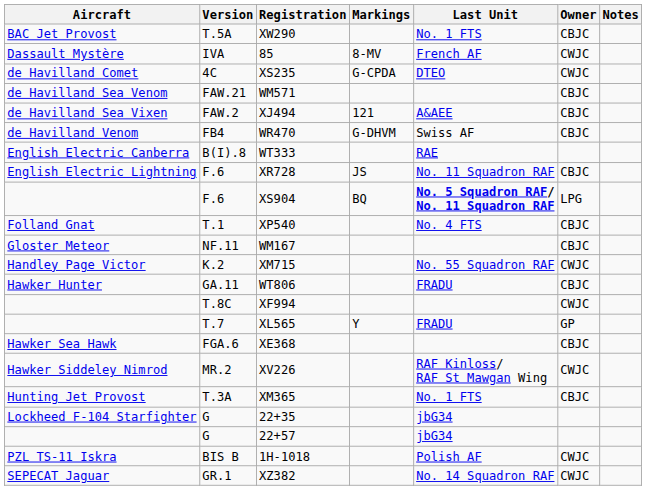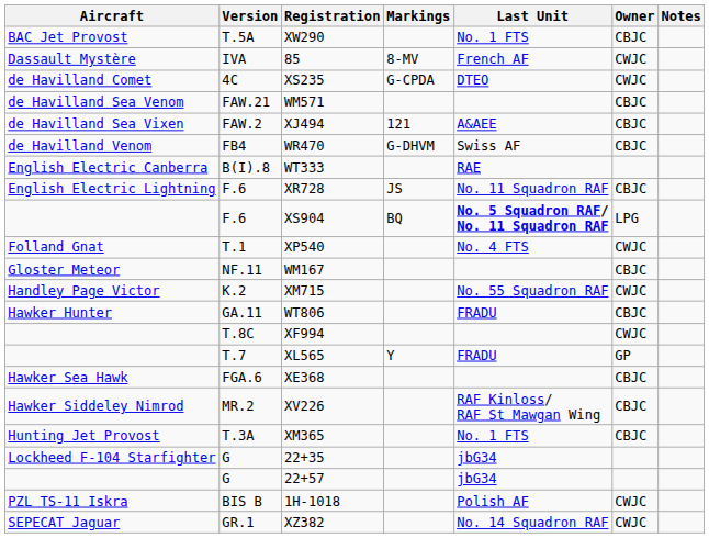 <table class="wikitable">
 <tr>
 <th>Aircraft</th>
 <th>Version</th>
 <th>Registration</th>
 <th>Markings</th>
 <th>Last Unit</th>
 <th>Owner</th>
 <th>Notes</th>
 </tr>
 <tr>
 <td><a href='#'>BAC Jet Provost</a></td>
 <td>T.5A</td>
 <td>XW290</td>
 <td></td>
 <td><a href='#'>No. 1 FTS</a></td>
 <td>CBJC</td>
 <td></td>
 </tr>
 <tr>
 <td><a href='#'>Dassault Mystère</a></td>
 <td>IVA</td>
 <td>85</td>
 <td>8-MV</td>
 <td><a href='#'>French AF</a></td>
 <td>CWJC</td>
 <td></td>
 </tr>
 <tr>
 <td><a href='#'>de Havilland Comet</a></td>
 <td>4C</td>
 <td>XS235</td>
 <td>G-CPDA</td>
 <td><a href='#'>DTEO</a></td>
 <td>CWJC</td>
 <td></td>
 </tr>
 <tr>
 <td><a href='#'>de Havilland Sea Venom</a></td>
 <td>FAW.21</td>
 <td>WM571</td>
 <td></td>
 <td></td>
 <td>CBJC</td>
 <td></td>
 </tr>
 <tr>
 <td><a href='#'>de Havilland Sea Vixen</a></td>
 <td>FAW.2</td>
 <td>XJ494</td>
 <td>121</td>
 <td><a href='#'>A&AEE</a></td>
 <td>CBJC</td>
 <td></td>
 </tr>
 <tr>
 <td><a href='#'>de Havilland Venom</a></td>
 <td>FB4</td>
 <td>WR470</td>
 <td>G-DHVM</td>
 <td>Swiss AF</td>
 <td>CBJC</td>
 <td></td>
 </tr>
 <tr>
 <td><a href='#'>English Electric Canberra</a></td>
 <td>B(I).8</td>
 <td>WT333</td>
 <td></td>
 <td><a href='#'>RAE</a></td>
 <td></td>
 <td></td>
 </tr>
 <tr>
 <td><a href='#'>English Electric Lightning</a></td>
 <td>F.6</td>
 <td>XR728</td>
 <td>JS</td>
 <td><a href='#'>No. 11 Squadron RAF</a></td>
 <td>CBJC</td>
 <td></td>
 </tr>
 <tr>
 <td></td>
 <td>F.6</td>
 <td>XS904</td>
 <td>BQ</td>
 <td><strong><a href='#'>No. 5 Squadron RAF</a>/<br><a href='#'>No. 11 Squadron RAF</a></strong></td>
 <td>LPG</td>
 <td></td>
 </tr>
 <tr>
 <td><a href='#'>Folland Gnat</a></td>
 <td>T.1</td>
 <td>XP540</td>
 <td></td>
 <td><a href='#'>No. 4 FTS</a></td>
-<td>CBJC</td>
+<td>CWJC</td>
 <td></td>
 </tr>
 <tr>
 <td><a href='#'>Gloster Meteor</a></td>
 <td>NF.11</td>
 <td>WM167</td>
 <td></td>
 <td></td>
 <td>CBJC</td>
 <td></td>
 </tr>
 <tr>
 <td><a href='#'>Handley Page Victor</a></td>
 <td>K.2</td>
 <td>XM715</td>
 <td></td>
 <td><a href='#'>No. 55 Squadron RAF</a></td>
 <td>CWJC</td>
 <td></td>
 </tr>
 <tr>
 <td><a href='#'>Hawker Hunter</a></td>
 <td>GA.11</td>
 <td>WT806</td>
 <td></td>
 <td><a href='#'>FRADU</a></td>
 <td>CBJC</td>
 <td></td>
 </tr>
 <tr>
 <td></td>
 <td>T.8C</td>
 <td>XF994</td>
 <td></td>
 <td></td>
 <td>CWJC</td>
 <td></td>
 </tr>
 <tr>
 <td></td>
 <td>T.7</td>
 <td>XL565</td>
 <td>Y</td>
 <td><a href='#'>FRADU</a></td>
 <td>GP</td>
 <td></td>
 </tr>
 <tr>
 <td><a href='#'>Hawker Sea Hawk</a></td>
 <td>FGA.6</td>
 <td>XE368</td>
 <td></td>
 <td></td>
 <td>CBJC</td>
 <td></td>
 </tr>
 <tr>
 <td><a href='#'>Hawker Siddeley Nimrod</a></td>
 <td>MR.2</td>
 <td>XV226</td>
 <td></td>
 <td><a href='#'>RAF Kinloss</a>/<br><a href='#'>RAF St Mawgan</a> Wing</td>
-<td>CWJC</td>
+<td>CBJC</td>
 <td></td>
 </tr>
 <tr>
 <td><a href='#'>Hunting Jet Provost</a></td>
 <td>T.3A</td>
 <td>XM365</td>
 <td></td>
 <td><a href='#'>No. 1 FTS</a></td>
 <td>CBJC</td>
 <td></td>
 </tr>
 <tr>
 <td><a href='#'>Lockheed F-104 Starfighter</a></td>
 <td>G</td>
 <td>22+35</td>
 <td></td>
 <td><a href='#'>jbG34</a></td>
 <td></td>
 <td></td>
 </tr>
 <tr>
 <td></td>
 <td>G</td>
 <td>22+57</td>
 <td></td>
 <td><a href='#'>jbG34</a></td>
 <td></td>
 <td></td>
 </tr>
 <tr>
 <td><a href='#'>PZL TS-11 Iskra</a></td>
 <td>BIS B</td>
 <td>1H-1018</td>
 <td></td>
 <td><a href='#'>Polish AF</a></td>
 <td>CWJC</td>
 <td></td>
 </tr>
 <tr>
 <td><a href='#'>SEPECAT Jaguar</a></td>
 <td>GR.1</td>
 <td>XZ382</td>
 <td></td>
 <td><a href='#'>No. 14 Squadron RAF</a></td>
 <td>CWJC</td>
 <td></td>
 </tr>
 </table>
